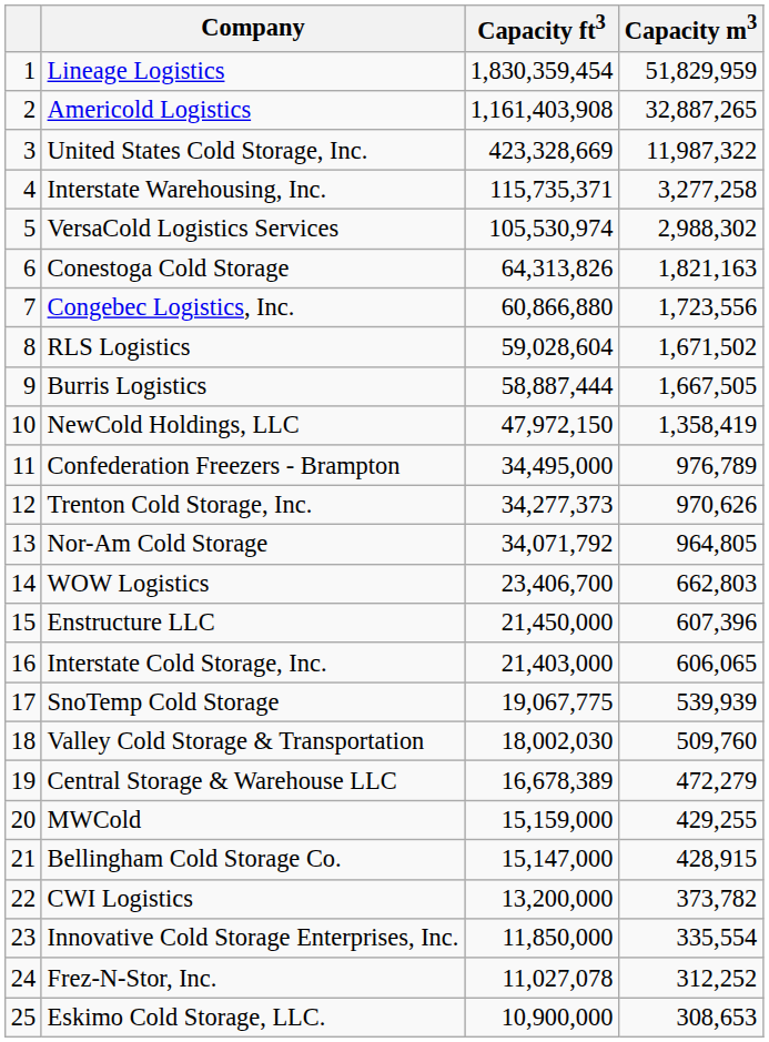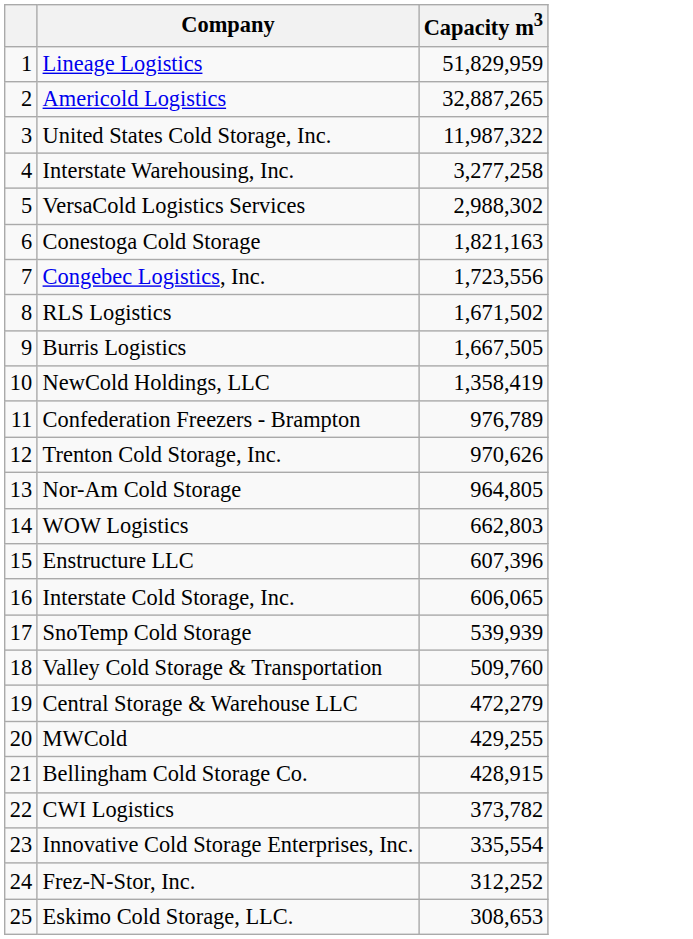 <table class="wikitable" style="text-align: right;">
 <tr>
 <th></th>
 <th>Company</th>
-<th>Capacity ft<sup>3</sup></th>
 <th>Capacity m<sup>3</sup></th>
 </tr>
 <tr>
 <td>1</td>
 <td align="left"><a href='#'>Lineage Logistics</a></td>
-<td>1,830,359,454</td>
 <td>51,829,959</td>
 </tr>
 <tr>
 <td>2</td>
 <td align="left"><a href='#'>Americold Logistics</a></td>
-<td>1,161,403,908</td>
 <td>32,887,265</td>
 </tr>
 <tr>
 <td>3</td>
 <td align="left">United States Cold Storage, Inc.</td>
-<td>423,328,669</td>
 <td>11,987,322</td>
 </tr>
 <tr>
 <td>4</td>
 <td align="left">Interstate Warehousing, Inc.</td>
-<td>115,735,371</td>
 <td>3,277,258</td>
 </tr>
 <tr>
 <td>5</td>
 <td align="left">VersaCold Logistics Services</td>
-<td>105,530,974</td>
 <td>2,988,302</td>
 </tr>
 <tr>
 <td>6</td>
 <td align="left">Conestoga Cold Storage</td>
-<td>64,313,826</td>
 <td>1,821,163</td>
 </tr>
 <tr>
 <td>7</td>
 <td align="left"><a href='#'>Congebec Logistics</a>, Inc.</td>
-<td>60,866,880</td>
 <td>1,723,556</td>
 </tr>
 <tr>
 <td>8</td>
 <td align="left">RLS Logistics</td>
-<td>59,028,604</td>
 <td>1,671,502</td>
 </tr>
 <tr>
 <td>9</td>
 <td align="left">Burris Logistics</td>
-<td>58,887,444</td>
 <td>1,667,505</td>
 </tr>
 <tr>
 <td>10</td>
 <td align="left">NewCold Holdings, LLC</td>
-<td>47,972,150</td>
 <td>1,358,419</td>
 </tr>
 <tr>
 <td>11</td>
 <td align="left">Confederation Freezers - Brampton</td>
-<td>34,495,000</td>
 <td>976,789</td>
 </tr>
 <tr>
 <td>12</td>
 <td align="left">Trenton Cold Storage, Inc.</td>
-<td>34,277,373</td>
 <td>970,626</td>
 </tr>
 <tr>
 <td>13</td>
 <td align="left">Nor-Am Cold Storage</td>
-<td>34,071,792</td>
 <td>964,805</td>
 </tr>
 <tr>
 <td>14</td>
 <td align="left">WOW Logistics</td>
-<td>23,406,700</td>
 <td>662,803</td>
 </tr>
 <tr>
 <td>15</td>
 <td align="left">Enstructure LLC</td>
-<td>21,450,000</td>
 <td>607,396</td>
 </tr>
 <tr>
 <td>16</td>
 <td align="left">Interstate Cold Storage, Inc.</td>
-<td>21,403,000</td>
 <td>606,065</td>
 </tr>
 <tr>
 <td>17</td>
 <td align="left">SnoTemp Cold Storage</td>
-<td>19,067,775</td>
 <td>539,939</td>
 </tr>
 <tr>
 <td>18</td>
 <td align="left">Valley Cold Storage & Transportation</td>
-<td>18,002,030</td>
 <td>509,760</td>
 </tr>
 <tr>
 <td>19</td>
 <td align="left">Central Storage & Warehouse LLC</td>
-<td>16,678,389</td>
 <td>472,279</td>
 </tr>
 <tr>
 <td>20</td>
 <td align="left">MWCold</td>
-<td>15,159,000</td>
 <td>429,255</td>
 </tr>
 <tr>
 <td>21</td>
 <td align="left">Bellingham Cold Storage Co.</td>
-<td>15,147,000</td>
 <td>428,915</td>
 </tr>
 <tr>
 <td>22</td>
 <td align="left">CWI Logistics</td>
-<td>13,200,000</td>
 <td>373,782</td>
 </tr>
 <tr>
 <td>23</td>
 <td align="left">Innovative Cold Storage Enterprises, Inc.</td>
-<td>11,850,000</td>
 <td>335,554</td>
 </tr>
 <tr>
 <td>24</td>
 <td align="left">Frez-N-Stor, Inc.</td>
-<td>11,027,078</td>
 <td>312,252</td>
 </tr>
 <tr>
 <td>25</td>
 <td align="left">Eskimo Cold Storage, LLC.</td>
-<td>10,900,000</td>
 <td>308,653</td>
 </tr>
 </table>
